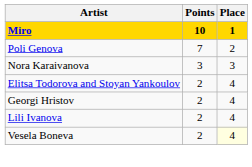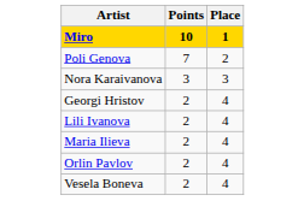 <table class="sortable wikitable" style="margin: 1em auto 1em auto; text-align:center;">
 <tr>
 <th>Artist</th>
 <th>Points</th>
 <th>Place</th>
 </tr>
 <tr style="font-weight:bold; background:gold;">
 <td align="left"><a href='#'>Miro</a></td>
 <td>10</td>
 <td>1</td>
 </tr>
 <tr>
 <td align="left"><a href='#'>Poli Genova</a></td>
 <td>7</td>
 <td>2</td>
 </tr>
 <tr>
 <td align="left">Nora Karaivanova</td>
 <td>3</td>
 <td>3</td>
 </tr>
 <tr>
-<td align="left"><a href='#'>Elitsa Todorova and Stoyan Yankoulov</a></td>
-<td>2</td>
-<td>4</td>
-</tr>
-<tr>
 <td align="left">Georgi Hristov</td>
 <td>2</td>
 <td>4</td>
 </tr>
 <tr>
 <td align="left"><a href='#'>Lili Ivanova</a></td>
 <td>2</td>
 <td>4</td>
 </tr>
 <tr>
+<td align="left"><a href='#'>Maria Ilieva</a></td>
+<td>2</td>
+<td>4</td>
+</tr>
+<tr>
+<td align="left"><a href='#'>Orlin Pavlov</a></td>
+<td>2</td>
+<td>4</td>
+</tr>
+<tr>
 <td align="left">Vesela Boneva</td>
 <td>2</td>
-<td style="background: lightyellow;">4</td>
+<td>4</td>
 </tr>
 </table>
